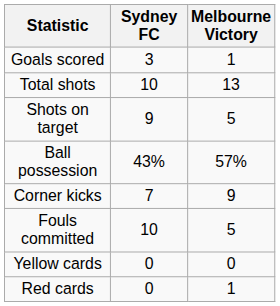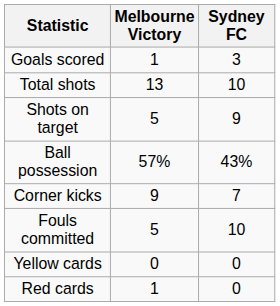 <table class="wikitable" style="text-align:center">
 <tr>
 <th scope=col width=100>Statistic</th>
+<th scope=col width=70>Melbourne Victory</th>
 <th scope=col width=70>Sydney FC</th>
-<th scope=col width=70>Melbourne Victory</th>
 </tr>
 <tr>
 <td>Goals scored</td>
+<td>1</td>
 <td>3</td>
-<td>1</td>
 </tr>
 <tr>
 <td>Total shots</td>
+<td>13</td>
 <td>10</td>
-<td>13</td>
 </tr>
 <tr>
 <td>Shots on target</td>
+<td>5</td>
 <td>9</td>
-<td>5</td>
 </tr>
 <tr>
 <td>Ball possession</td>
+<td>57%</td>
 <td>43%</td>
-<td>57%</td>
 </tr>
 <tr>
 <td>Corner kicks</td>
+<td>9</td>
 <td>7</td>
-<td>9</td>
 </tr>
 <tr>
 <td>Fouls committed</td>
+<td>5</td>
 <td>10</td>
-<td>5</td>
 </tr>
 <tr>
 <td>Yellow cards</td>
 <td>0</td>
 <td>0</td>
 </tr>
 <tr>
 <td>Red cards</td>
+<td>1</td>
 <td>0</td>
-<td>1</td>
 </tr>
 </table>
